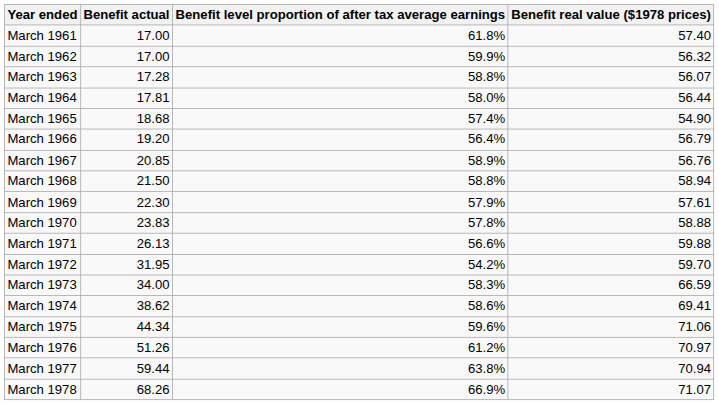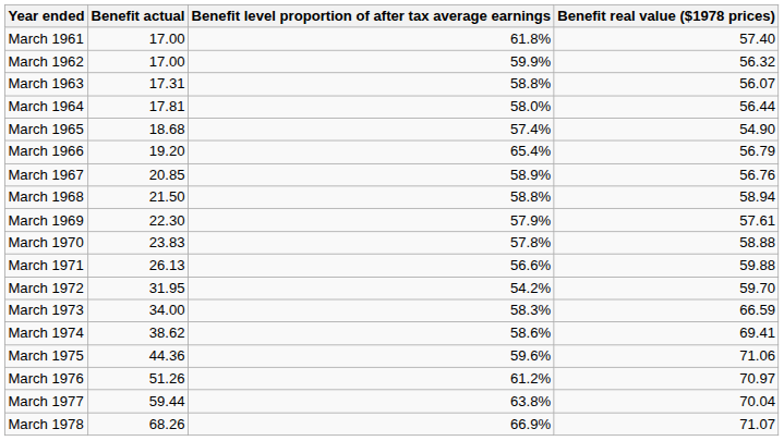 <table class="wikitable sortable" style="text-align: right">
 <tr>
 <th>Year ended</th>
 <th>Benefit actual</th>
 <th>Benefit level proportion of after tax average earnings</th>
 <th>Benefit real value ($1978 prices)</th>
 </tr>
 <tr>
 <td align="left">March 1961</td>
 <td>17.00</td>
 <td>61.8%</td>
 <td>57.40</td>
 </tr>
 <tr>
 <td align="left">March 1962</td>
 <td>17.00</td>
 <td>59.9%</td>
 <td>56.32</td>
 </tr>
 <tr>
 <td align="left">March 1963</td>
-<td>17.28</td>
+<td>17.31</td>
 <td>58.8%</td>
 <td>56.07</td>
 </tr>
 <tr>
 <td align="left">March 1964</td>
 <td>17.81</td>
 <td>58.0%</td>
 <td>56.44</td>
 </tr>
 <tr>
 <td align="left">March 1965</td>
 <td>18.68</td>
 <td>57.4%</td>
 <td>54.90</td>
 </tr>
 <tr>
 <td align="left">March 1966</td>
 <td>19.20</td>
-<td>56.4%</td>
+<td>65.4%</td>
 <td>56.79</td>
 </tr>
 <tr>
 <td align="left">March 1967</td>
 <td>20.85</td>
 <td>58.9%</td>
 <td>56.76</td>
 </tr>
 <tr>
 <td align="left">March 1968</td>
 <td>21.50</td>
 <td>58.8%</td>
 <td>58.94</td>
 </tr>
 <tr>
 <td align="left">March 1969</td>
 <td>22.30</td>
 <td>57.9%</td>
 <td>57.61</td>
 </tr>
 <tr>
 <td align="left">March 1970</td>
 <td>23.83</td>
 <td>57.8%</td>
 <td>58.88</td>
 </tr>
 <tr>
 <td align="left">March 1971</td>
 <td>26.13</td>
 <td>56.6%</td>
 <td>59.88</td>
 </tr>
 <tr>
 <td align="left">March 1972</td>
 <td>31.95</td>
 <td>54.2%</td>
 <td>59.70</td>
 </tr>
 <tr>
 <td align="left">March 1973</td>
 <td>34.00</td>
 <td>58.3%</td>
 <td>66.59</td>
 </tr>
 <tr>
 <td align="left">March 1974</td>
 <td>38.62</td>
 <td>58.6%</td>
 <td>69.41</td>
 </tr>
 <tr>
 <td align="left">March 1975</td>
-<td>44.34</td>
+<td>44.36</td>
 <td>59.6%</td>
 <td>71.06</td>
 </tr>
 <tr>
 <td align="left">March 1976</td>
 <td>51.26</td>
 <td>61.2%</td>
 <td>70.97</td>
 </tr>
 <tr>
 <td align="left">March 1977</td>
 <td>59.44</td>
 <td>63.8%</td>
-<td>70.94</td>
+<td>70.04</td>
 </tr>
 <tr>
 <td align="left">March 1978</td>
 <td>68.26</td>
 <td>66.9%</td>
 <td>71.07</td>
 </tr>
 </table>
